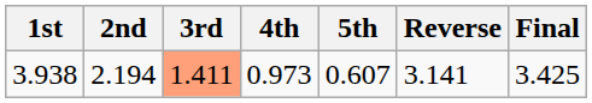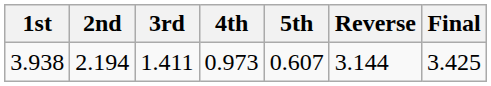 <table class="wikitable">
 <tr>
 <th>1st</th>
 <th>2nd</th>
 <th>3rd</th>
 <th>4th</th>
 <th>5th</th>
 <th>Reverse</th>
 <th>Final</th>
 </tr>
 <tr>
 <td>3.938</td>
 <td>2.194</td>
-<td style="background: lightsalmon;">1.411</td>
+<td>1.411</td>
 <td>0.973</td>
 <td>0.607</td>
-<td>3.141</td>
+<td>3.144</td>
 <td>3.425</td>
 </tr>
 </table>
